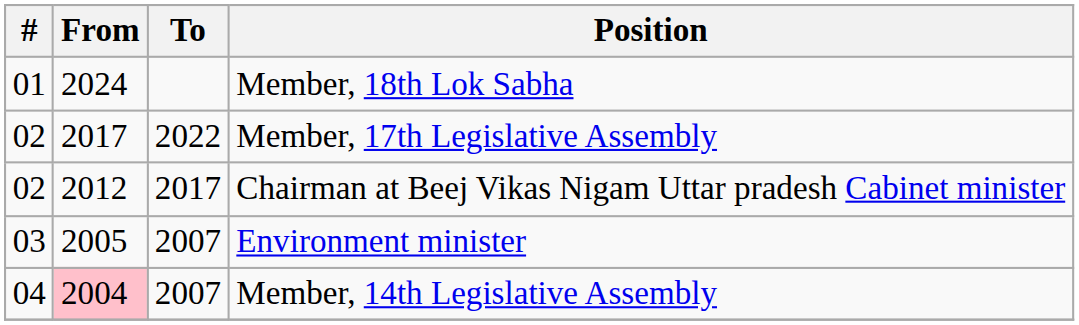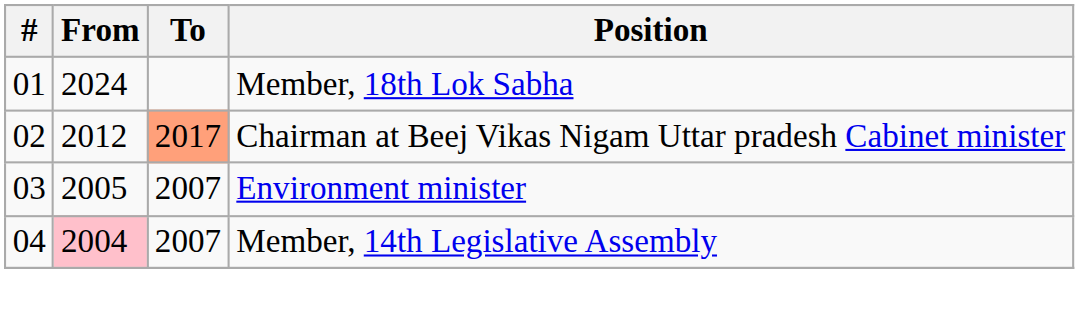 <table class="wikitable sortable">
 <tr>
 <th>#</th>
 <th>From</th>
 <th>To</th>
 <th>Position</th>
 </tr>
 <tr>
 <td>01</td>
 <td>2024</td>
 <td></td>
 <td>Member, <a href='#'>18th Lok Sabha</a></td>
 </tr>
 <tr>
 <td>02</td>
-<td>2017</td>
-<td>2022</td>
-<td>Member, <a href='#'>17th Legislative Assembly</a></td>
-</tr>
-<tr>
-<td>02</td>
 <td>2012</td>
-<td>2017</td>
+<td style="background: lightsalmon;">2017</td>
 <td>Chairman at Beej Vikas Nigam Uttar pradesh <a href='#'>Cabinet minister</a></td>
 </tr>
 <tr>
 <td>03</td>
 <td>2005</td>
 <td>2007</td>
 <td><a href='#'>Environment minister</a></td>
 </tr>
 <tr>
 <td>04</td>
 <td style="background: pink;">2004</td>
 <td>2007</td>
 <td>Member, <a href='#'>14th Legislative Assembly</a></td>
 </tr>
 <tr>
 </tr>
 </table>
